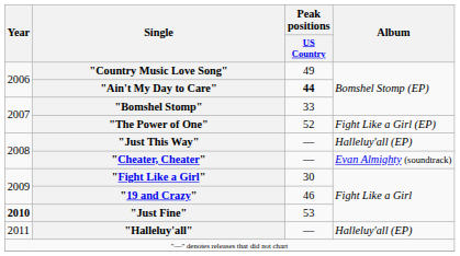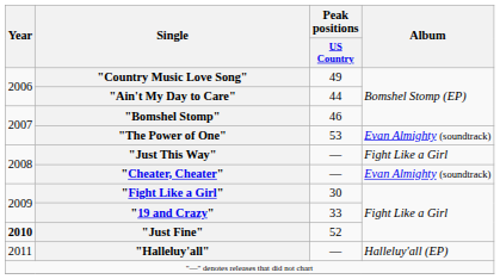 <table class="wikitable plainrowheaders" style="text-align:center;">
 <tr>
 <th rowspan="2">Year</th>
 <th rowspan="2" style="width:22em;">Single</th>
 <th colspan="1">Peak positions</th>
 <th rowspan="2">Album</th>
 </tr>
 <tr style="font-size:smaller;">
 <th width="45"><a href='#'>US Country</a><br></th>
 </tr>
 <tr>
 <td rowspan="2">2006</td>
 <th scope="row">"Country Music Love Song"</th>
 <td>49</td>
 <td align="left" rowspan="3"><em>Bomshel Stomp (EP)</em></td>
 </tr>
 <tr>
 <th scope="row">"Ain't My Day to Care"</th>
-<td><strong>44</strong></td>
+<td>44</td>
 </tr>
 <tr>
 <td rowspan="2">2007</td>
 <th scope="row">"Bomshel Stomp"</th>
-<td>33</td>
+<td>46</td>
 </tr>
 <tr>
 <th scope="row">"The Power of One"</th>
-<td>52</td>
-<td align="left"><em>Fight Like a Girl (EP)</em></td>
+<td>53</td>
+<td align="left"><em><a href='#'>Evan Almighty</a></em> <small>(soundtrack)</small></td>
 </tr>
 <tr>
 <td rowspan="2">2008</td>
 <th scope="row">"Just This Way"</th>
 <td>—</td>
-<td align="left"><em>Halleluy'all (EP)</em></td>
+<td align="left"><em>Fight Like a Girl</em></td>
 </tr>
 <tr>
 <th scope="row">"<a href='#'>Cheater, Cheater</a>"</th>
 <td>—</td>
 <td align="left"><em><a href='#'>Evan Almighty</a></em> <small>(soundtrack)</small></td>
 </tr>
 <tr>
 <td rowspan="2">2009</td>
 <th scope="row">"<a href='#'>Fight Like a Girl</a>"</th>
 <td>30</td>
 <td align="left" rowspan="3"><em>Fight Like a Girl</em></td>
 </tr>
 <tr>
 <th scope="row">"<a href='#'>19 and Crazy</a>"</th>
-<td>46</td>
+<td>33</td>
 </tr>
 <tr>
 <td><strong>2010</strong></td>
 <th scope="row">"Just Fine"</th>
-<td>53</td>
+<td>52</td>
 </tr>
 <tr>
 <td>2011</td>
 <th scope="row">"Halleluy'all"</th>
 <td>—</td>
 <td align="left"><em>Halleluy'all (EP)</em></td>
 </tr>
 <tr>
 <td colspan="4" style="font-size:8pt">"—" denotes releases that did not chart</td>
 </tr>
 <tr>
 </tr>
 </table>
